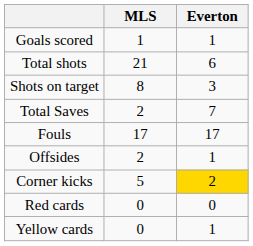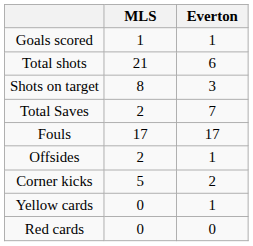 <table class="wikitable" style="text-align: center">
 <tr>
 <th width=100></th>
 <th width=70>MLS</th>
 <th width=70>Everton</th>
 </tr>
 <tr>
 <td>Goals scored</td>
 <td>1</td>
 <td>1</td>
 </tr>
 <tr>
 <td>Total shots</td>
 <td>21</td>
 <td>6</td>
 </tr>
 <tr>
 <td>Shots on target</td>
 <td>8</td>
 <td>3</td>
 </tr>
 <tr>
 <td>Total Saves</td>
 <td>2</td>
 <td>7</td>
 </tr>
 <tr>
 <td>Fouls</td>
 <td>17</td>
 <td>17</td>
 </tr>
 <tr>
 <td>Offsides</td>
 <td>2</td>
 <td>1</td>
 </tr>
 <tr>
 <td>Corner kicks</td>
 <td>5</td>
-<td style="background: gold;">2</td>
+<td>2</td>
+</tr>
+<tr>
+<td>Yellow cards</td>
+<td>0</td>
+<td>1</td>
 </tr>
 <tr>
 <td>Red cards</td>
 <td>0</td>
 <td>0</td>
 </tr>
-<tr>
-<td>Yellow cards</td>
-<td>0</td>
-<td>1</td>
-</tr>
 </table>
